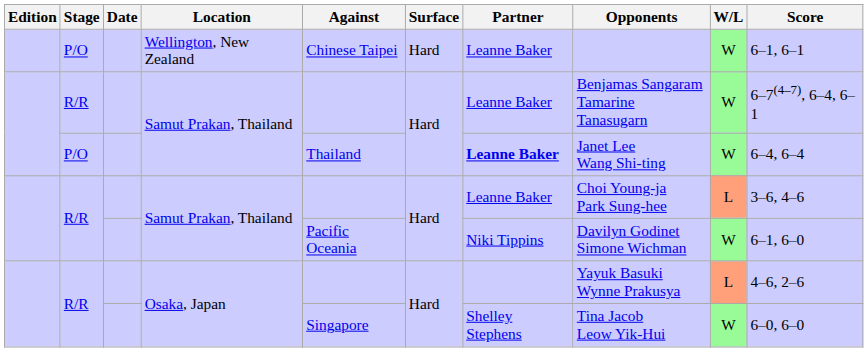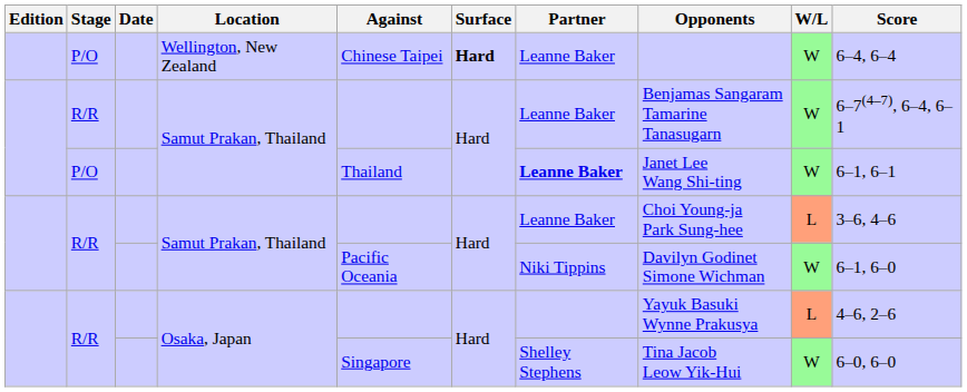 <table class=wikitable style=font-size:97%>
 <tr>
 <th>Edition</th>
 <th>Stage</th>
 <th>Date</th>
 <th>Location</th>
 <th>Against</th>
 <th>Surface</th>
 <th>Partner</th>
 <th>Opponents</th>
 <th>W/L</th>
 <th>Score</th>
 </tr>
 <tr style="background:#ccccff;">
 <td rowspan="1"></td>
 <td rowspan="1"><a href='#'>P/O</a></td>
 <td></td>
 <td rowspan="1"><a href='#'>Wellington</a>, New Zealand</td>
 <td> <a href='#'>Chinese Taipei</a></td>
-<td rowspan="1">Hard</td>
+<td rowspan="1"><strong>Hard</strong></td>
 <td> <a href='#'>Leanne Baker</a></td>
 <td></td>
 <td style="text-align:center; background:#98fb98;">W</td>
-<td>6–1, 6–1</td>
+<td>6–4, 6–4</td>
 </tr>
 <tr style="background:#ccccff;">
 <td rowspan="2"></td>
 <td rowspan="1"><a href='#'>R/R</a></td>
 <td></td>
 <td rowspan="2"><a href='#'>Samut Prakan</a>, Thailand</td>
 <td> </td>
 <td rowspan="2">Hard</td>
 <td> <a href='#'>Leanne Baker</a></td>
 <td><a href='#'>Benjamas Sangaram</a> <br> <a href='#'>Tamarine Tanasugarn</a></td>
 <td style="text-align:center; background:#98fb98;">W</td>
 <td>6–7<sup>(4–7)</sup>, 6–4, 6–1</td>
 </tr>
 <tr style="background:#ccccff;">
 <td rowspan="1"><a href='#'>P/O</a></td>
 <td></td>
 <td> <a href='#'>Thailand</a></td>
 <td><strong> <a href='#'>Leanne Baker</a></strong></td>
 <td><a href='#'>Janet Lee</a> <br> <a href='#'>Wang Shi-ting</a></td>
 <td style="text-align:center; background:#98fb98;">W</td>
-<td>6–4, 6–4</td>
+<td>6–1, 6–1</td>
 </tr>
 <tr style="background:#ccccff;">
 <td rowspan="2"></td>
 <td rowspan="2"><a href='#'>R/R</a></td>
 <td></td>
 <td rowspan="2"><a href='#'>Samut Prakan</a>, Thailand</td>
 <td> </td>
 <td rowspan="2">Hard</td>
 <td> <a href='#'>Leanne Baker</a></td>
 <td><a href='#'>Choi Young-ja</a> <br> <a href='#'>Park Sung-hee</a></td>
 <td style="text-align:center; background:#ffa07a;">L</td>
 <td>3–6, 4–6</td>
 </tr>
 <tr style="background:#ccccff;">
 <td></td>
 <td><a href='#'>Pacific Oceania</a></td>
 <td> <a href='#'>Niki Tippins</a></td>
 <td><a href='#'>Davilyn Godinet</a> <br> <a href='#'>Simone Wichman</a></td>
 <td style="text-align:center; background:#98fb98;">W</td>
 <td>6–1, 6–0</td>
 </tr>
 <tr style="background:#ccccff;">
 <td rowspan="2"></td>
 <td rowspan="2"><a href='#'>R/R</a></td>
 <td></td>
 <td rowspan="2"><a href='#'>Osaka</a>, Japan</td>
 <td> </td>
 <td rowspan="2">Hard</td>
 <td></td>
 <td><a href='#'>Yayuk Basuki</a><br><a href='#'>Wynne Prakusya</a></td>
 <td style="text-align:center; background:#ffa07a;">L</td>
 <td>4–6, 2–6</td>
 </tr>
 <tr style="background:#ccccff;">
 <td></td>
 <td> <a href='#'>Singapore</a></td>
 <td> <a href='#'>Shelley Stephens</a></td>
 <td><a href='#'>Tina Jacob</a><br><a href='#'>Leow Yik-Hui</a></td>
 <td style="text-align:center; background:#98fb98;">W</td>
 <td>6–0, 6–0</td>
 </tr>
 </table>
